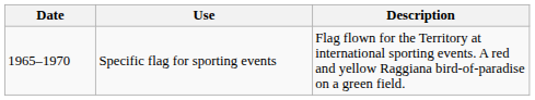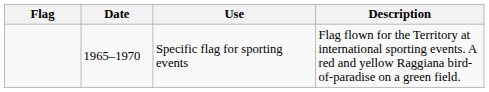 <table class="wikitable">
 <tr>
+<th style="width:110px;">Flag</th>
 <th style="width:100px;">Date</th>
 <th style="width:250px;">Use</th>
 <th style="width:250px;">Description</th>
 </tr>
 <tr>
+<td></td>
 <td>1965–1970</td>
 <td>Specific flag for sporting events</td>
 <td>Flag flown for the Territory at international sporting events. A red and yellow Raggiana bird-of-paradise on a green field.</td>
 </tr>
 </table>
